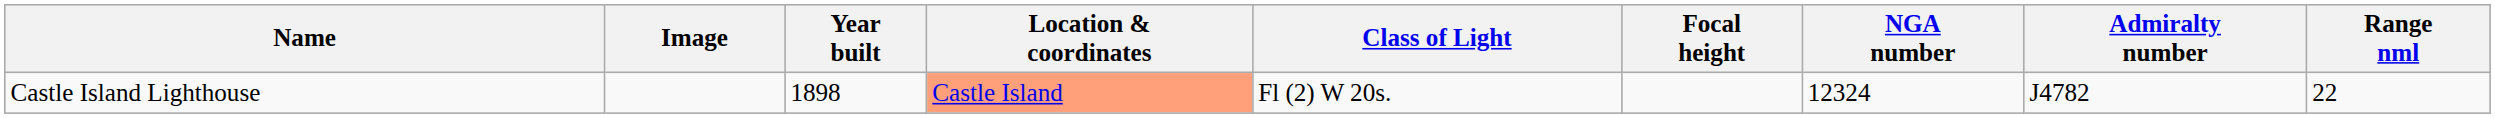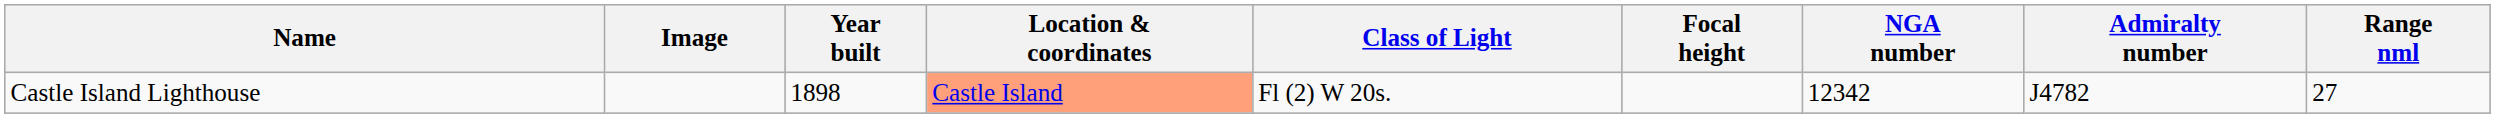 <table class="wikitable sortable" style="width:100%">
 <tr>
 <th>Name</th>
 <th>Image</th>
 <th>Year<br>built<br></th>
 <th>Location &<br> coordinates</th>
 <th><a href='#'>Class of Light</a><br></th>
 <th>Focal<br>height<br></th>
 <th><a href='#'>NGA</a><br>number<br></th>
 <th><a href='#'>Admiralty</a><br>number<br></th>
 <th>Range<br><a href='#'>nml</a><br></th>
 </tr>
 <tr>
 <td>Castle Island Lighthouse</td>
 <td></td>
 <td>1898</td>
 <td style="background: lightsalmon;"><a href='#'>Castle Island</a><br></td>
 <td>Fl (2) W 20s.</td>
 <td></td>
-<td>12324</td>
+<td>12342</td>
 <td>J4782</td>
-<td>22</td>
+<td>27</td>
 </tr>
 </table>
